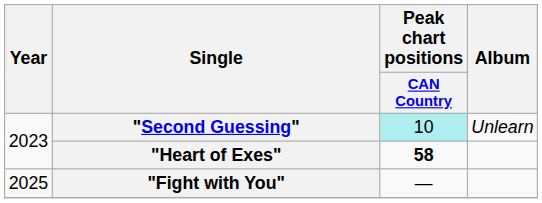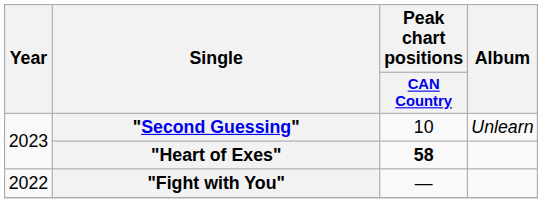 <table class="wikitable plainrowheaders" style="text-align:center;">
 <tr>
 <th rowspan="2">Year</th>
 <th rowspan="2" style="width:18em;">Single</th>
 <th colspan="1">Peak chart positions</th>
 <th rowspan="2">Album</th>
 </tr>
 <tr style="font-size:smaller;">
 <th style="width:4em;"><a href='#'>CAN Country</a><br></th>
 </tr>
 <tr>
 <td rowspan="2">2023</td>
 <th scope="row">"<a href='#'>Second Guessing</a>"</th>
-<td style="background: paleturquoise;">10</td>
+<td>10</td>
 <td align="left"><em>Unlearn</em></td>
 </tr>
 <tr>
 <th scope="row">"Heart of Exes"</th>
 <td><strong>58</strong></td>
 <td></td>
 </tr>
 <tr>
-<td>2025</td>
+<td>2022</td>
 <th scope="row">"Fight with You"<br></th>
 <td>—</td>
 <td></td>
 </tr>
 <tr>
 </tr>
 </table>
